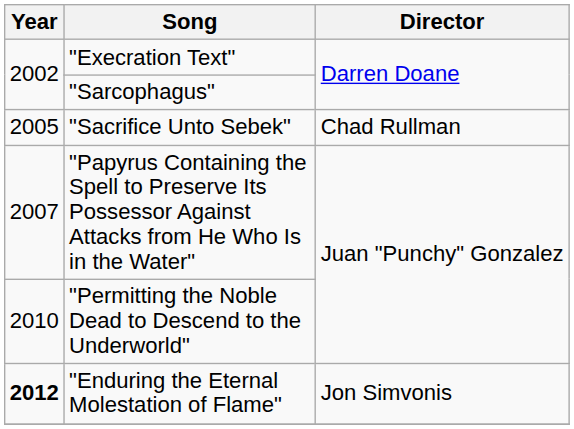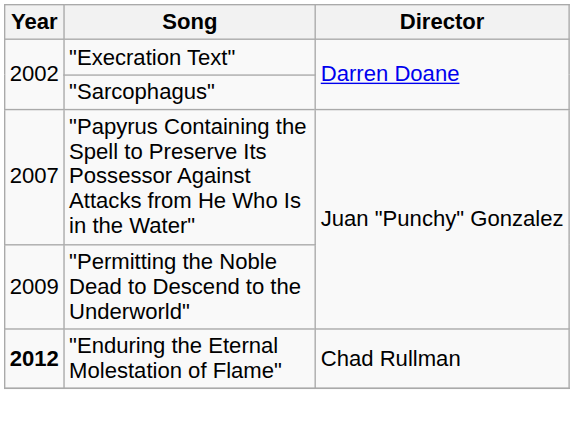 <table class="wikitable" border="1">
 <tr>
 <th>Year</th>
 <th width="175">Song</th>
 <th>Director</th>
 </tr>
 <tr>
 <td align="center" rowspan="2">2002</td>
 <td>"Execration Text"</td>
 <td rowspan="2"><a href='#'>Darren Doane</a></td>
 </tr>
 <tr>
 <td>"Sarcophagus"</td>
 </tr>
 <tr>
-<td align="center">2005</td>
-<td>"Sacrifice Unto Sebek"</td>
-<td>Chad Rullman</td>
-</tr>
-<tr>
 <td align="center">2007</td>
 <td>"Papyrus Containing the Spell to Preserve Its Possessor Against Attacks from He Who Is in the Water"</td>
 <td rowspan="2">Juan "Punchy" Gonzalez</td>
 </tr>
 <tr>
-<td align="center">2010</td>
+<td align="center">2009</td>
 <td>"Permitting the Noble Dead to Descend to the Underworld"</td>
 </tr>
 <tr>
 <td align="center"><strong>2012</strong></td>
 <td>"Enduring the Eternal Molestation of Flame"</td>
-<td>Jon Simvonis</td>
+<td>Chad Rullman</td>
 </tr>
 <tr>
 </tr>
 </table>
